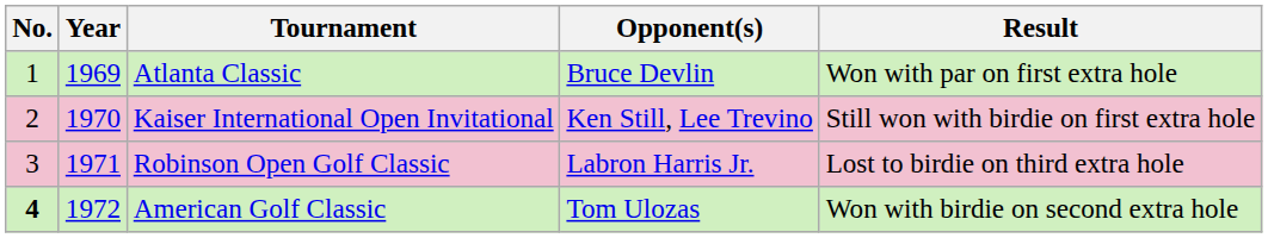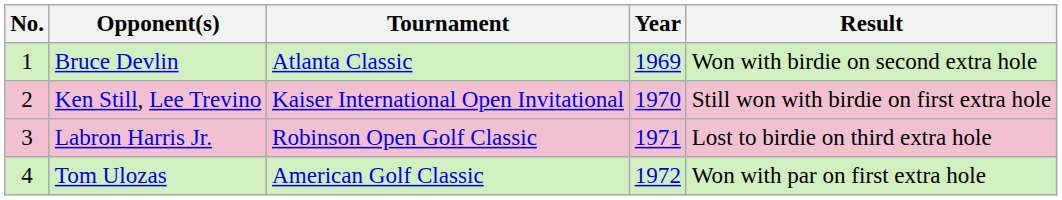 <table class="wikitable" style="font-size:95%;">
 <tr>
 <th>No.</th>
+<th>Opponent(s)</th>
+<th>Tournament</th>
 <th>Year</th>
-<th>Tournament</th>
-<th>Opponent(s)</th>
 <th>Result</th>
 </tr>
 <tr style="background:#D0F0C0;">
 <td align=center>1</td>
+<td> <a href='#'>Bruce Devlin</a></td>
+<td><a href='#'>Atlanta Classic</a></td>
 <td><a href='#'>1969</a></td>
-<td><a href='#'>Atlanta Classic</a></td>
-<td> <a href='#'>Bruce Devlin</a></td>
-<td>Won with par on first extra hole</td>
+<td>Won with birdie on second extra hole</td>
 </tr>
 <tr style="background:#F2C1D1;">
 <td align=center>2</td>
+<td> <a href='#'>Ken Still</a>,  <a href='#'>Lee Trevino</a></td>
+<td><a href='#'>Kaiser International Open Invitational</a></td>
 <td><a href='#'>1970</a></td>
-<td><a href='#'>Kaiser International Open Invitational</a></td>
-<td> <a href='#'>Ken Still</a>,  <a href='#'>Lee Trevino</a></td>
 <td>Still won with birdie on first extra hole</td>
 </tr>
 <tr style="background:#F2C1D1;">
 <td align=center>3</td>
+<td> <a href='#'>Labron Harris Jr.</a></td>
+<td><a href='#'>Robinson Open Golf Classic</a></td>
 <td><a href='#'>1971</a></td>
-<td><a href='#'>Robinson Open Golf Classic</a></td>
-<td> <a href='#'>Labron Harris Jr.</a></td>
 <td>Lost to birdie on third extra hole</td>
 </tr>
 <tr style="background:#D0F0C0;">
-<td align=center><strong>4</strong></td>
+<td align=center>4</td>
+<td> <a href='#'>Tom Ulozas</a></td>
+<td><a href='#'>American Golf Classic</a></td>
 <td><a href='#'>1972</a></td>
-<td><a href='#'>American Golf Classic</a></td>
-<td> <a href='#'>Tom Ulozas</a></td>
-<td>Won with birdie on second extra hole</td>
+<td>Won with par on first extra hole</td>
 </tr>
 </table>
